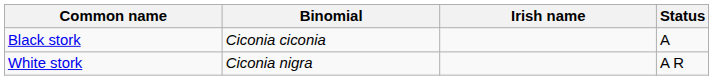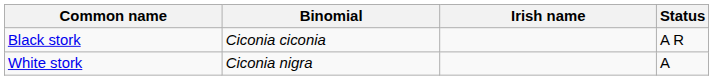 <table width=60% class="wikitable">
 <tr>
 <th width=32%>Common name</th>
 <th width=32%>Binomial</th>
 <th width=32%>Irish name</th>
 <th width=4%>Status</th>
 </tr>
 <tr>
 <td><a href='#'>Black stork</a></td>
 <td><em>Ciconia ciconia</em></td>
 <td></td>
-<td>A</td>
+<td>A R</td>
 </tr>
 <tr>
 <td><a href='#'>White stork</a></td>
 <td><em>Ciconia nigra</em></td>
 <td></td>
-<td>A R</td>
+<td>A</td>
 </tr>
 </table>
